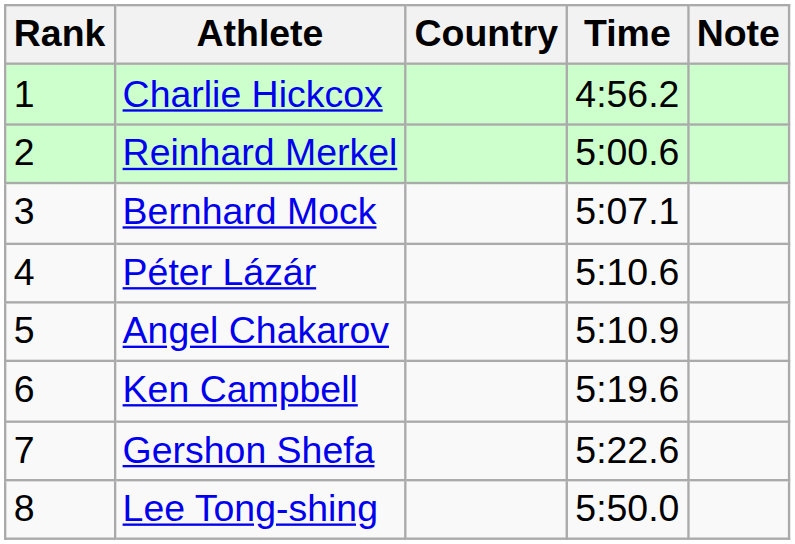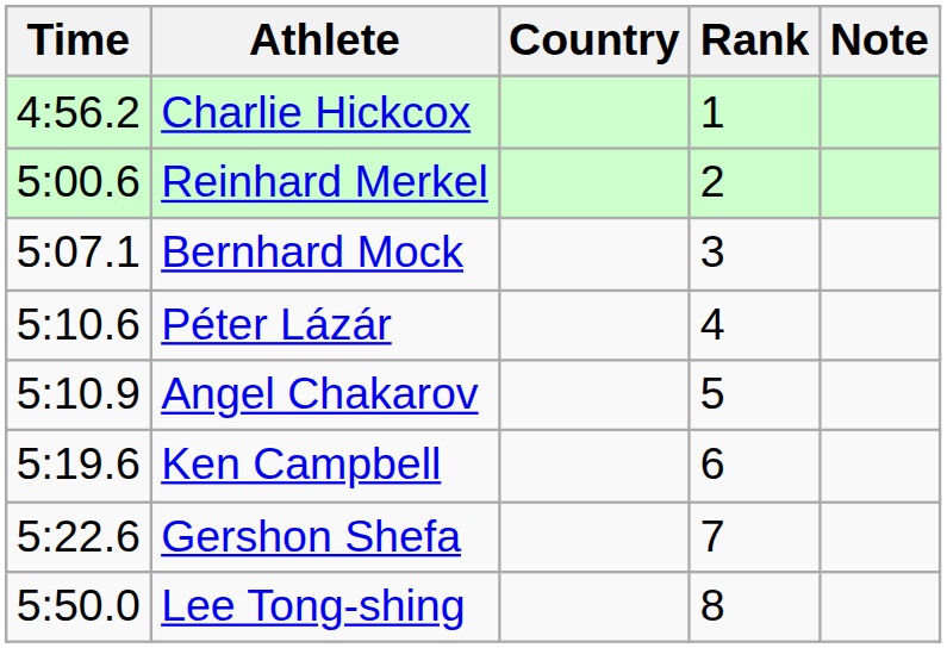 <table class="wikitable sortable">
 <tr>
-<th>Rank</th>
+<th>Time</th>
 <th>Athlete</th>
 <th>Country</th>
-<th>Time</th>
+<th>Rank</th>
 <th>Note</th>
 </tr>
 <tr bgcolor=#CCFFCC>
-<td>1</td>
+<td>4:56.2</td>
 <td><a href='#'>Charlie Hickcox</a></td>
 <td></td>
-<td>4:56.2</td>
+<td>1</td>
 <td></td>
 </tr>
 <tr bgcolor=#CCFFCC>
-<td>2</td>
+<td>5:00.6</td>
 <td><a href='#'>Reinhard Merkel</a></td>
 <td></td>
-<td>5:00.6</td>
+<td>2</td>
 <td></td>
 </tr>
 <tr>
-<td>3</td>
+<td>5:07.1</td>
 <td><a href='#'>Bernhard Mock</a></td>
 <td></td>
-<td>5:07.1</td>
+<td>3</td>
 <td></td>
 </tr>
 <tr>
-<td>4</td>
+<td>5:10.6</td>
 <td><a href='#'>Péter Lázár</a></td>
 <td></td>
-<td>5:10.6</td>
+<td>4</td>
 <td></td>
 </tr>
 <tr>
-<td>5</td>
+<td>5:10.9</td>
 <td><a href='#'>Angel Chakarov</a></td>
 <td></td>
-<td>5:10.9</td>
+<td>5</td>
 <td></td>
 </tr>
 <tr>
-<td>6</td>
+<td>5:19.6</td>
 <td><a href='#'>Ken Campbell</a></td>
 <td></td>
-<td>5:19.6</td>
+<td>6</td>
 <td></td>
 </tr>
 <tr>
-<td>7</td>
+<td>5:22.6</td>
 <td><a href='#'>Gershon Shefa</a></td>
 <td></td>
-<td>5:22.6</td>
+<td>7</td>
 <td></td>
 </tr>
 <tr>
-<td>8</td>
+<td>5:50.0</td>
 <td><a href='#'>Lee Tong-shing</a></td>
 <td></td>
-<td>5:50.0</td>
+<td>8</td>
 <td></td>
 </tr>
 </table>
